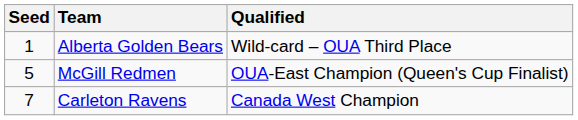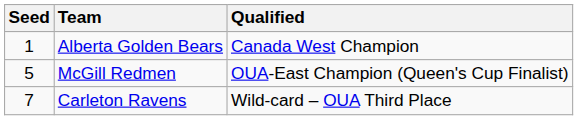 <table class="wikitable sortable" style="text-align: center;">
 <tr style="background:#efefef; text-align:center">
 <th style="text-align:left">Seed</th>
 <th style="text-align:left">Team</th>
 <th style="text-align:left">Qualified</th>
 </tr>
 <tr style="text-align:center">
 <td style="text-align:center">1</td>
 <td style="text-align:left"><a href='#'>Alberta Golden Bears</a></td>
-<td style="text-align:left">Wild-card – <a href='#'>OUA</a> Third Place</td>
+<td style="text-align:left"><a href='#'>Canada West</a> Champion</td>
 </tr>
 <tr align=cente>
 <td style="text-align:center">5</td>
 <td style="text-align:left"><a href='#'>McGill Redmen</a></td>
 <td style="text-align:left"><a href='#'>OUA</a>-East Champion (Queen's Cup Finalist)</td>
 </tr>
 <tr style="text-align:center">
 <td style="text-align:center">7</td>
 <td style="text-align:left"><a href='#'>Carleton Ravens</a></td>
-<td style="text-align:left"><a href='#'>Canada West</a> Champion</td>
+<td style="text-align:left">Wild-card – <a href='#'>OUA</a> Third Place</td>
 </tr>
 </table>
